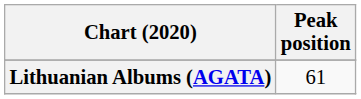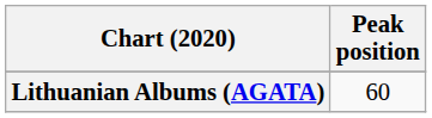 <table class="wikitable sortable plainrowheaders" style="text-align:center">
 <tr>
 <th scope="col">Chart (2020)</th>
 <th scope="col">Peak<br>position</th>
 </tr>
 <tr>
 </tr>
 <tr>
 </tr>
 <tr>
 <th scope="row">Lithuanian Albums (<a href='#'>AGATA</a>)</th>
-<td>61</td>
+<td>60</td>
 </tr>
 <tr>
 </tr>
 <tr>
 </tr>
 <tr>
 </tr>
 </table>
